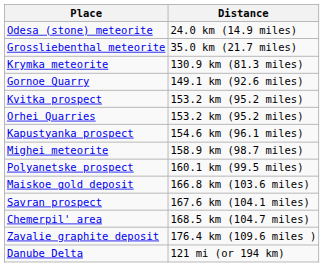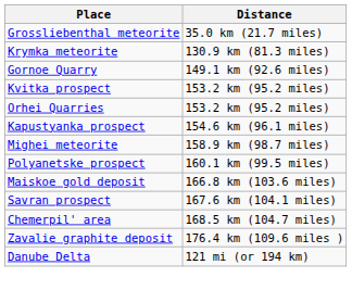 <table class="wikitable sortable">
 <tr>
 <th>Place</th>
 <th>Distance</th>
-</tr>
-<tr>
-<td><a href='#'>Odesa (stone) meteorite</a></td>
-<td>24.0 km (14.9 miles) </td>
 </tr>
 <tr>
 <td><a href='#'>Grossliebenthal meteorite</a></td>
 <td>35.0 km (21.7 miles) </td>
 </tr>
 <tr>
 <td><a href='#'>Krymka meteorite</a></td>
 <td>130.9 km (81.3 miles) </td>
 </tr>
 <tr>
 <td><a href='#'>Gornoe Quarry</a></td>
 <td>149.1 km (92.6 miles) </td>
 </tr>
 <tr>
 <td><a href='#'>Kvitka prospect</a></td>
 <td>153.2 km (95.2 miles) </td>
 </tr>
 <tr>
 <td><a href='#'>Orhei Quarries</a></td>
 <td>153.2 km (95.2 miles) </td>
 </tr>
 <tr>
 <td><a href='#'>Kapustyanka prospect</a></td>
 <td>154.6 km (96.1 miles) </td>
 </tr>
 <tr>
 <td><a href='#'>Mighei meteorite</a></td>
 <td>158.9 km (98.7 miles) </td>
 </tr>
 <tr>
 <td><a href='#'>Polyanetske prospect</a></td>
 <td>160.1 km (99.5 miles)</td>
 </tr>
 <tr>
 <td><a href='#'>Maiskoe gold deposit</a></td>
 <td>166.8 km (103.6 miles)</td>
 </tr>
 <tr>
 <td><a href='#'>Savran prospect</a></td>
 <td>167.6 km (104.1 miles)</td>
 </tr>
 <tr>
 <td><a href='#'>Chemerpil' area</a></td>
 <td>168.5 km (104.7 miles)</td>
 </tr>
 <tr>
 <td><a href='#'>Zavalie graphite deposit</a></td>
 <td>176.4 km (109.6 miles ) </td>
 </tr>
 <tr>
 <td><a href='#'>Danube Delta</a></td>
 <td>121 mi (or 194 km)</td>
 </tr>
 </table>
